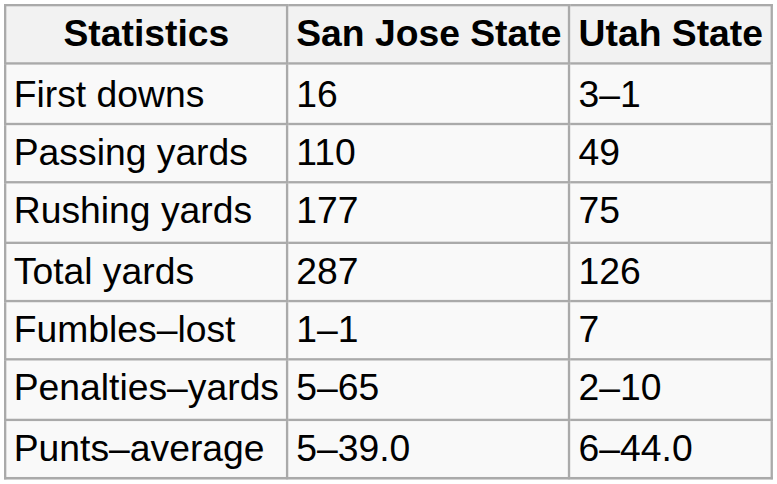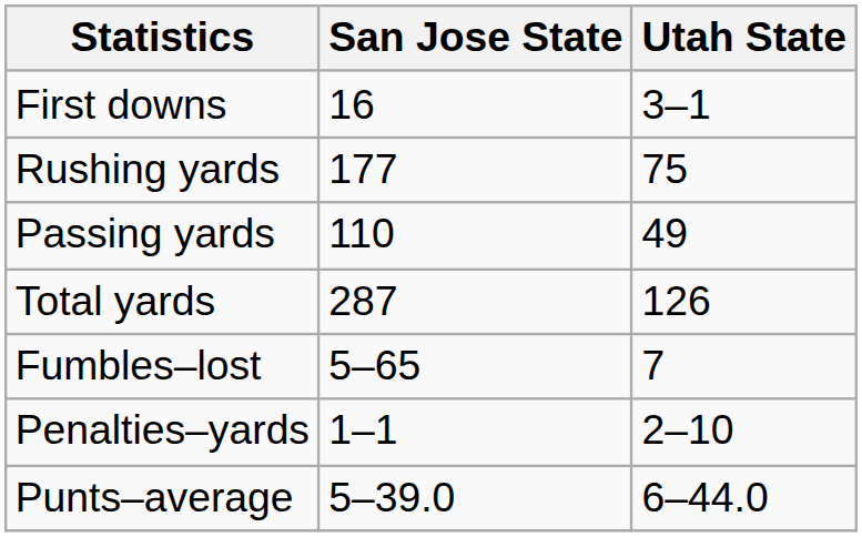 <table class="wikitable">
 <tr>
 <th>Statistics</th>
 <th>San Jose State</th>
 <th>Utah State</th>
 </tr>
 <tr>
 <td>First downs</td>
 <td>16</td>
 <td>3–1</td>
 </tr>
 <tr>
+<td>Rushing yards</td>
+<td>177</td>
+<td>75</td>
+</tr>
+<tr>
 <td>Passing yards</td>
 <td>110</td>
 <td>49</td>
-</tr>
-<tr>
-<td>Rushing yards</td>
-<td>177</td>
-<td>75</td>
 </tr>
 <tr>
 <td>Total yards</td>
 <td>287</td>
 <td>126</td>
 </tr>
 <tr>
 <td>Fumbles–lost</td>
-<td>1–1</td>
+<td>5–65</td>
 <td>7</td>
 </tr>
 <tr>
 <td>Penalties–yards</td>
-<td>5–65</td>
+<td>1–1</td>
 <td>2–10</td>
 </tr>
 <tr>
 <td>Punts–average</td>
 <td>5–39.0</td>
 <td>6–44.0</td>
 </tr>
 <tr>
 </tr>
 </table>
